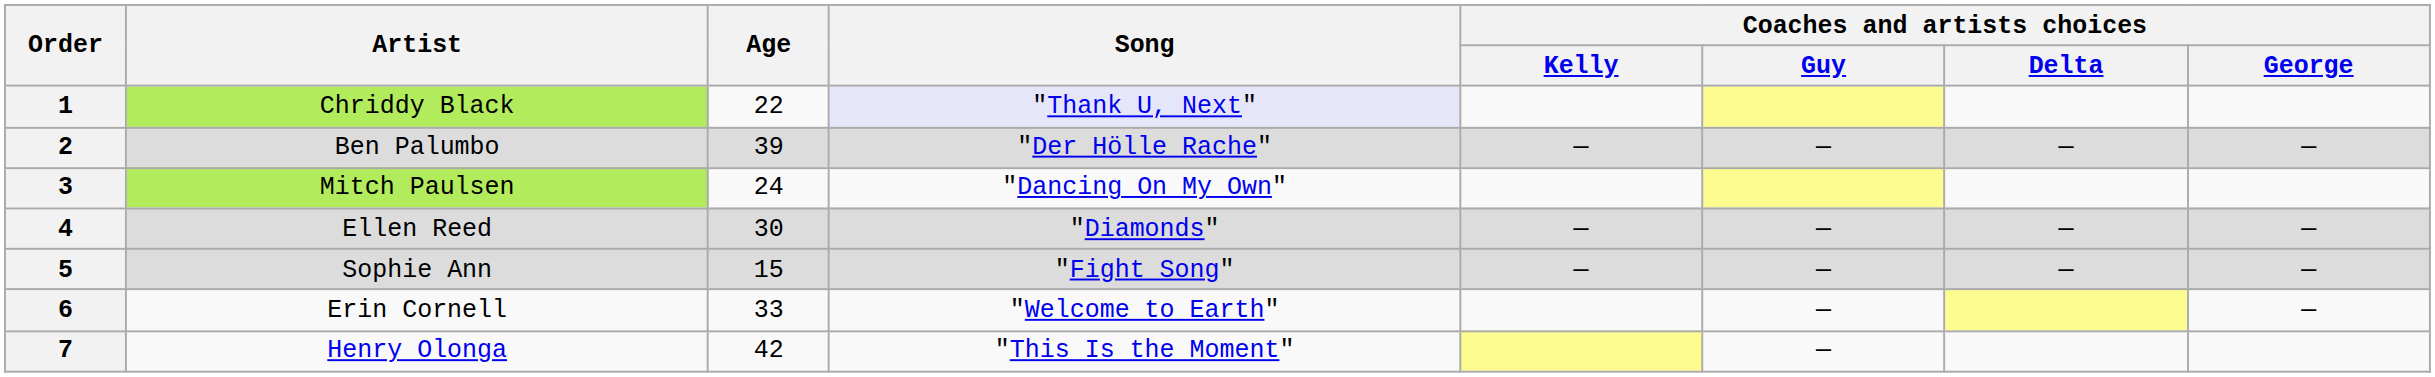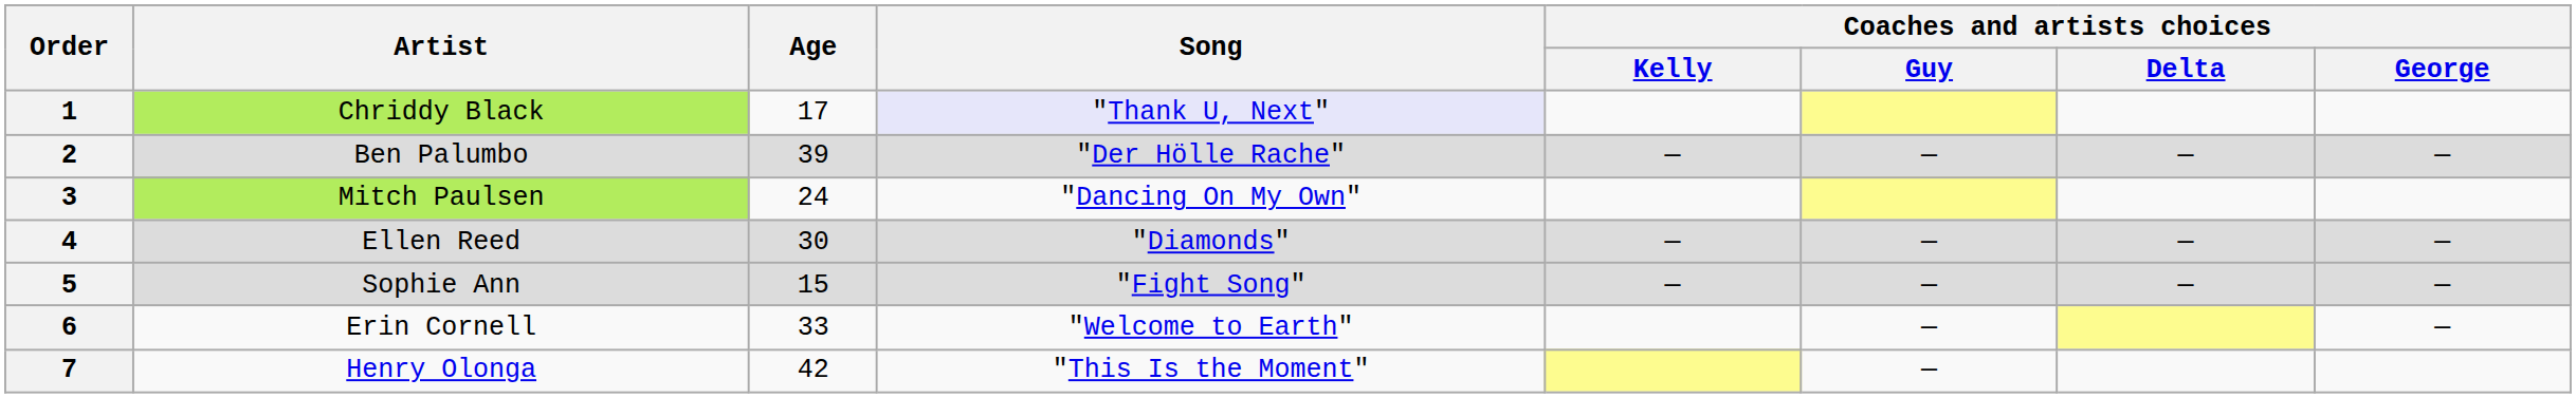 <table class="wikitable" style="text-align:center; width:100%;">
 <tr>
 <th scope="col" rowspan="2" style="width:05%;">Order</th>
 <th scope="col" rowspan="2" style="width:24%;">Artist</th>
 <th scope="col" rowspan="2" style="width:05%;">Age</th>
 <th scope="col" rowspan="2" style="width:26%;">Song</th>
 <th colspan="4" style="width:40%;">Coaches and artists choices</th>
 </tr>
 <tr>
 <th style="width:10%;"><a href='#'>Kelly</a></th>
 <th style="width:10%;"><a href='#'>Guy</a></th>
 <th style="width:10%;"><a href='#'>Delta</a></th>
 <th style="width:10%;"><a href='#'>George</a></th>
 </tr>
 <tr>
 <th>1</th>
 <td style="background-color:#B2EC5D;">Chriddy Black</td>
-<td>22</td>
+<td>17</td>
 <td style="background: lavender;">"<a href='#'>Thank U, Next</a>"</td>
 <td> <strong></strong> </td>
 <td style="background-color:#FDFC8F;"> <strong></strong> </td>
 <td> <strong></strong> </td>
 <td> <strong></strong> </td>
 </tr>
 <tr>
 <th>2</th>
 <td style="background-color:#DCDCDC;">Ben Palumbo</td>
 <td style="background-color:#DCDCDC;">39</td>
 <td style="background-color:#DCDCDC;">"<a href='#'>Der Hölle Rache</a>"</td>
 <td style="background-color:#DCDCDC;">—</td>
 <td style="background-color:#DCDCDC;">—</td>
 <td style="background-color:#DCDCDC;">—</td>
 <td style="background-color:#DCDCDC;">—</td>
 </tr>
 <tr>
 <th>3</th>
 <td style="background-color:#B2EC5D;">Mitch Paulsen</td>
 <td>24</td>
 <td>"<a href='#'>Dancing On My Own</a>"</td>
 <td> <strong></strong> </td>
 <td style="background-color:#FDFC8F;"> <strong></strong> </td>
 <td> <strong></strong> </td>
 <td> <strong></strong> </td>
 </tr>
 <tr>
 <th>4</th>
 <td style="background-color:#DCDCDC;">Ellen Reed </td>
 <td style="background-color:#DCDCDC;">30</td>
 <td style="background-color:#DCDCDC;">"<a href='#'>Diamonds</a>"</td>
 <td style="background-color:#DCDCDC;">—</td>
 <td style="background-color:#DCDCDC;">—</td>
 <td style="background-color:#DCDCDC;">—</td>
 <td style="background-color:#DCDCDC;">—</td>
 </tr>
 <tr>
 <th>5</th>
 <td style="background-color:#DCDCDC;">Sophie Ann</td>
 <td style="background-color:#DCDCDC;">15</td>
 <td style="background-color:#DCDCDC;">"<a href='#'>Fight Song</a>"</td>
 <td style="background-color:#DCDCDC;">—</td>
 <td style="background-color:#DCDCDC;">—</td>
 <td style="background-color:#DCDCDC;">—</td>
 <td style="background-color:#DCDCDC;">—</td>
 </tr>
 <tr>
 <th>6</th>
 <td>Erin Cornell</td>
 <td>33</td>
 <td>"<a href='#'>Welcome to Earth</a>"</td>
 <td> <strong></strong> </td>
 <td>—</td>
 <td style="background-color:#FDFC8F;"> <strong></strong> </td>
 <td>—</td>
 </tr>
 <tr>
 <th>7</th>
 <td><a href='#'>Henry Olonga</a></td>
 <td>42</td>
 <td>"<a href='#'>This Is the Moment</a>"</td>
 <td style="background-color:#FDFC8F;"> <strong></strong> </td>
 <td>—</td>
 <td> <strong></strong> </td>
 <td> <strong></strong> </td>
 </tr>
 </table>
